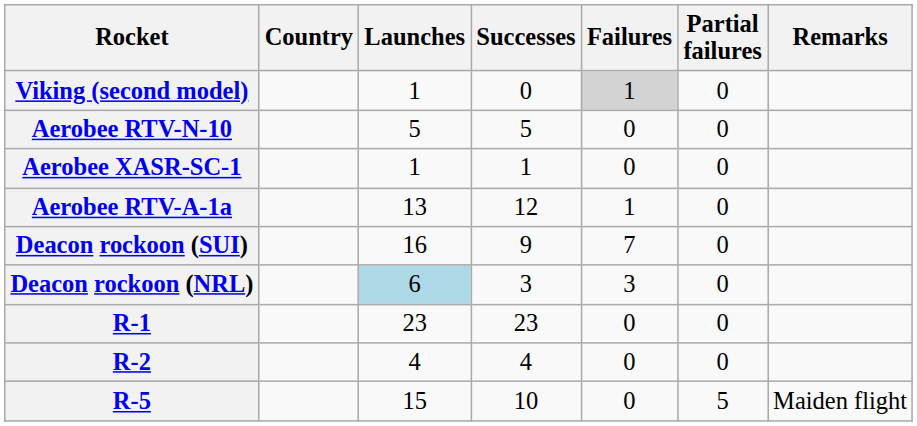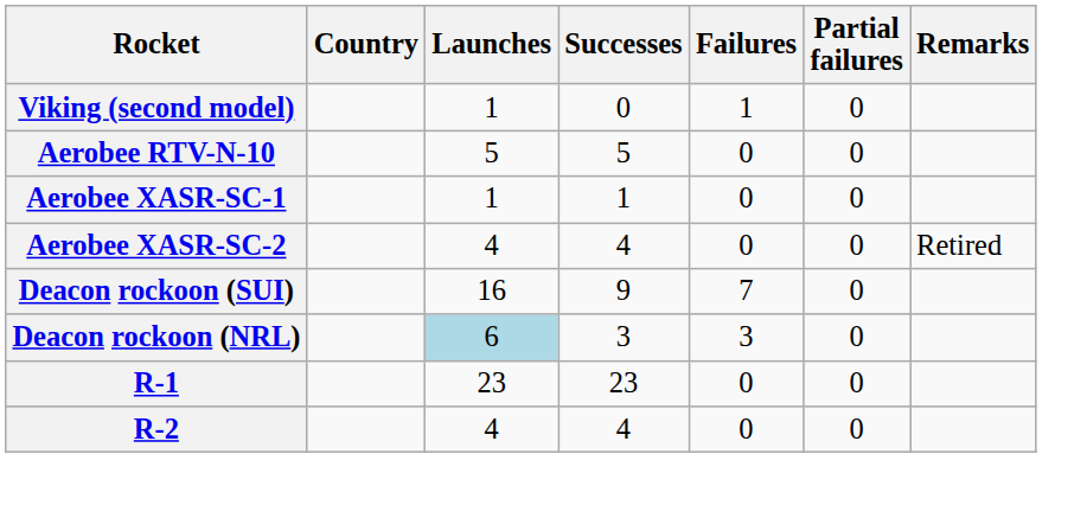 <table class="wikitable sortable" style="text-align:center;">
 <tr>
 <th scope=col>Rocket</th>
 <th scope=col>Country</th>
 <th scope=col>Launches</th>
 <th scope=col>Successes</th>
 <th scope=col>Failures</th>
 <th scope=col>Partial<br>failures</th>
 <th scope=col>Remarks</th>
 </tr>
 <tr>
 <th scope=row><a href='#'>Viking (second model)</a></th>
 <td style="text-align:left;"></td>
 <td>1</td>
 <td>0</td>
-<td style="background: lightgrey;">1</td>
+<td>1</td>
 <td>0</td>
 <td></td>
 </tr>
 <tr>
 <th scope=row><a href='#'>Aerobee RTV-N-10</a></th>
 <td style="text-align:left;"></td>
 <td>5</td>
 <td>5</td>
 <td>0</td>
 <td>0</td>
 <td></td>
 </tr>
 <tr>
 <th scope=row><a href='#'>Aerobee XASR-SC-1</a></th>
 <td style="text-align:left;"></td>
 <td>1</td>
 <td>1</td>
 <td>0</td>
 <td>0</td>
 <td></td>
 </tr>
 <tr>
-<th scope=row><a href='#'>Aerobee RTV-A-1a</a></th>
+<th scope=row><a href='#'>Aerobee XASR-SC-2</a></th>
 <td style="text-align:left;"></td>
-<td>13</td>
-<td>12</td>
-<td>1</td>
+<td>4</td>
+<td>4</td>
 <td>0</td>
-<td></td>
+<td>0</td>
+<td style="text-align:left;">Retired</td>
 </tr>
 <tr>
 <th scope=row><a href='#'>Deacon</a> <a href='#'>rockoon</a> (<a href='#'>SUI</a>)</th>
 <td style="text-align:left;"></td>
 <td>16</td>
 <td>9</td>
 <td>7</td>
 <td>0</td>
 <td></td>
 </tr>
 <tr>
 <th scope=row><a href='#'>Deacon</a> <a href='#'>rockoon</a> (<a href='#'>NRL</a>)</th>
 <td style="text-align:left;"></td>
 <td style="background: lightblue;">6</td>
 <td>3</td>
 <td>3</td>
 <td>0</td>
 <td></td>
 </tr>
 <tr>
 <th scope=row><a href='#'>R-1</a></th>
 <td style="text-align:left;"></td>
 <td>23</td>
 <td>23</td>
 <td>0</td>
 <td>0</td>
 <td></td>
 </tr>
 <tr>
 <th scope=row><a href='#'>R-2</a></th>
 <td style="text-align:left;"></td>
 <td>4</td>
 <td>4</td>
 <td>0</td>
 <td>0</td>
 <td></td>
 </tr>
-<tr>
-<th scope=row><a href='#'>R-5</a></th>
-<td style="text-align:left;"></td>
-<td>15</td>
-<td>10</td>
-<td>0</td>
-<td>5</td>
-<td style="text-align:left;">Maiden flight</td>
-</tr>
 </table>
